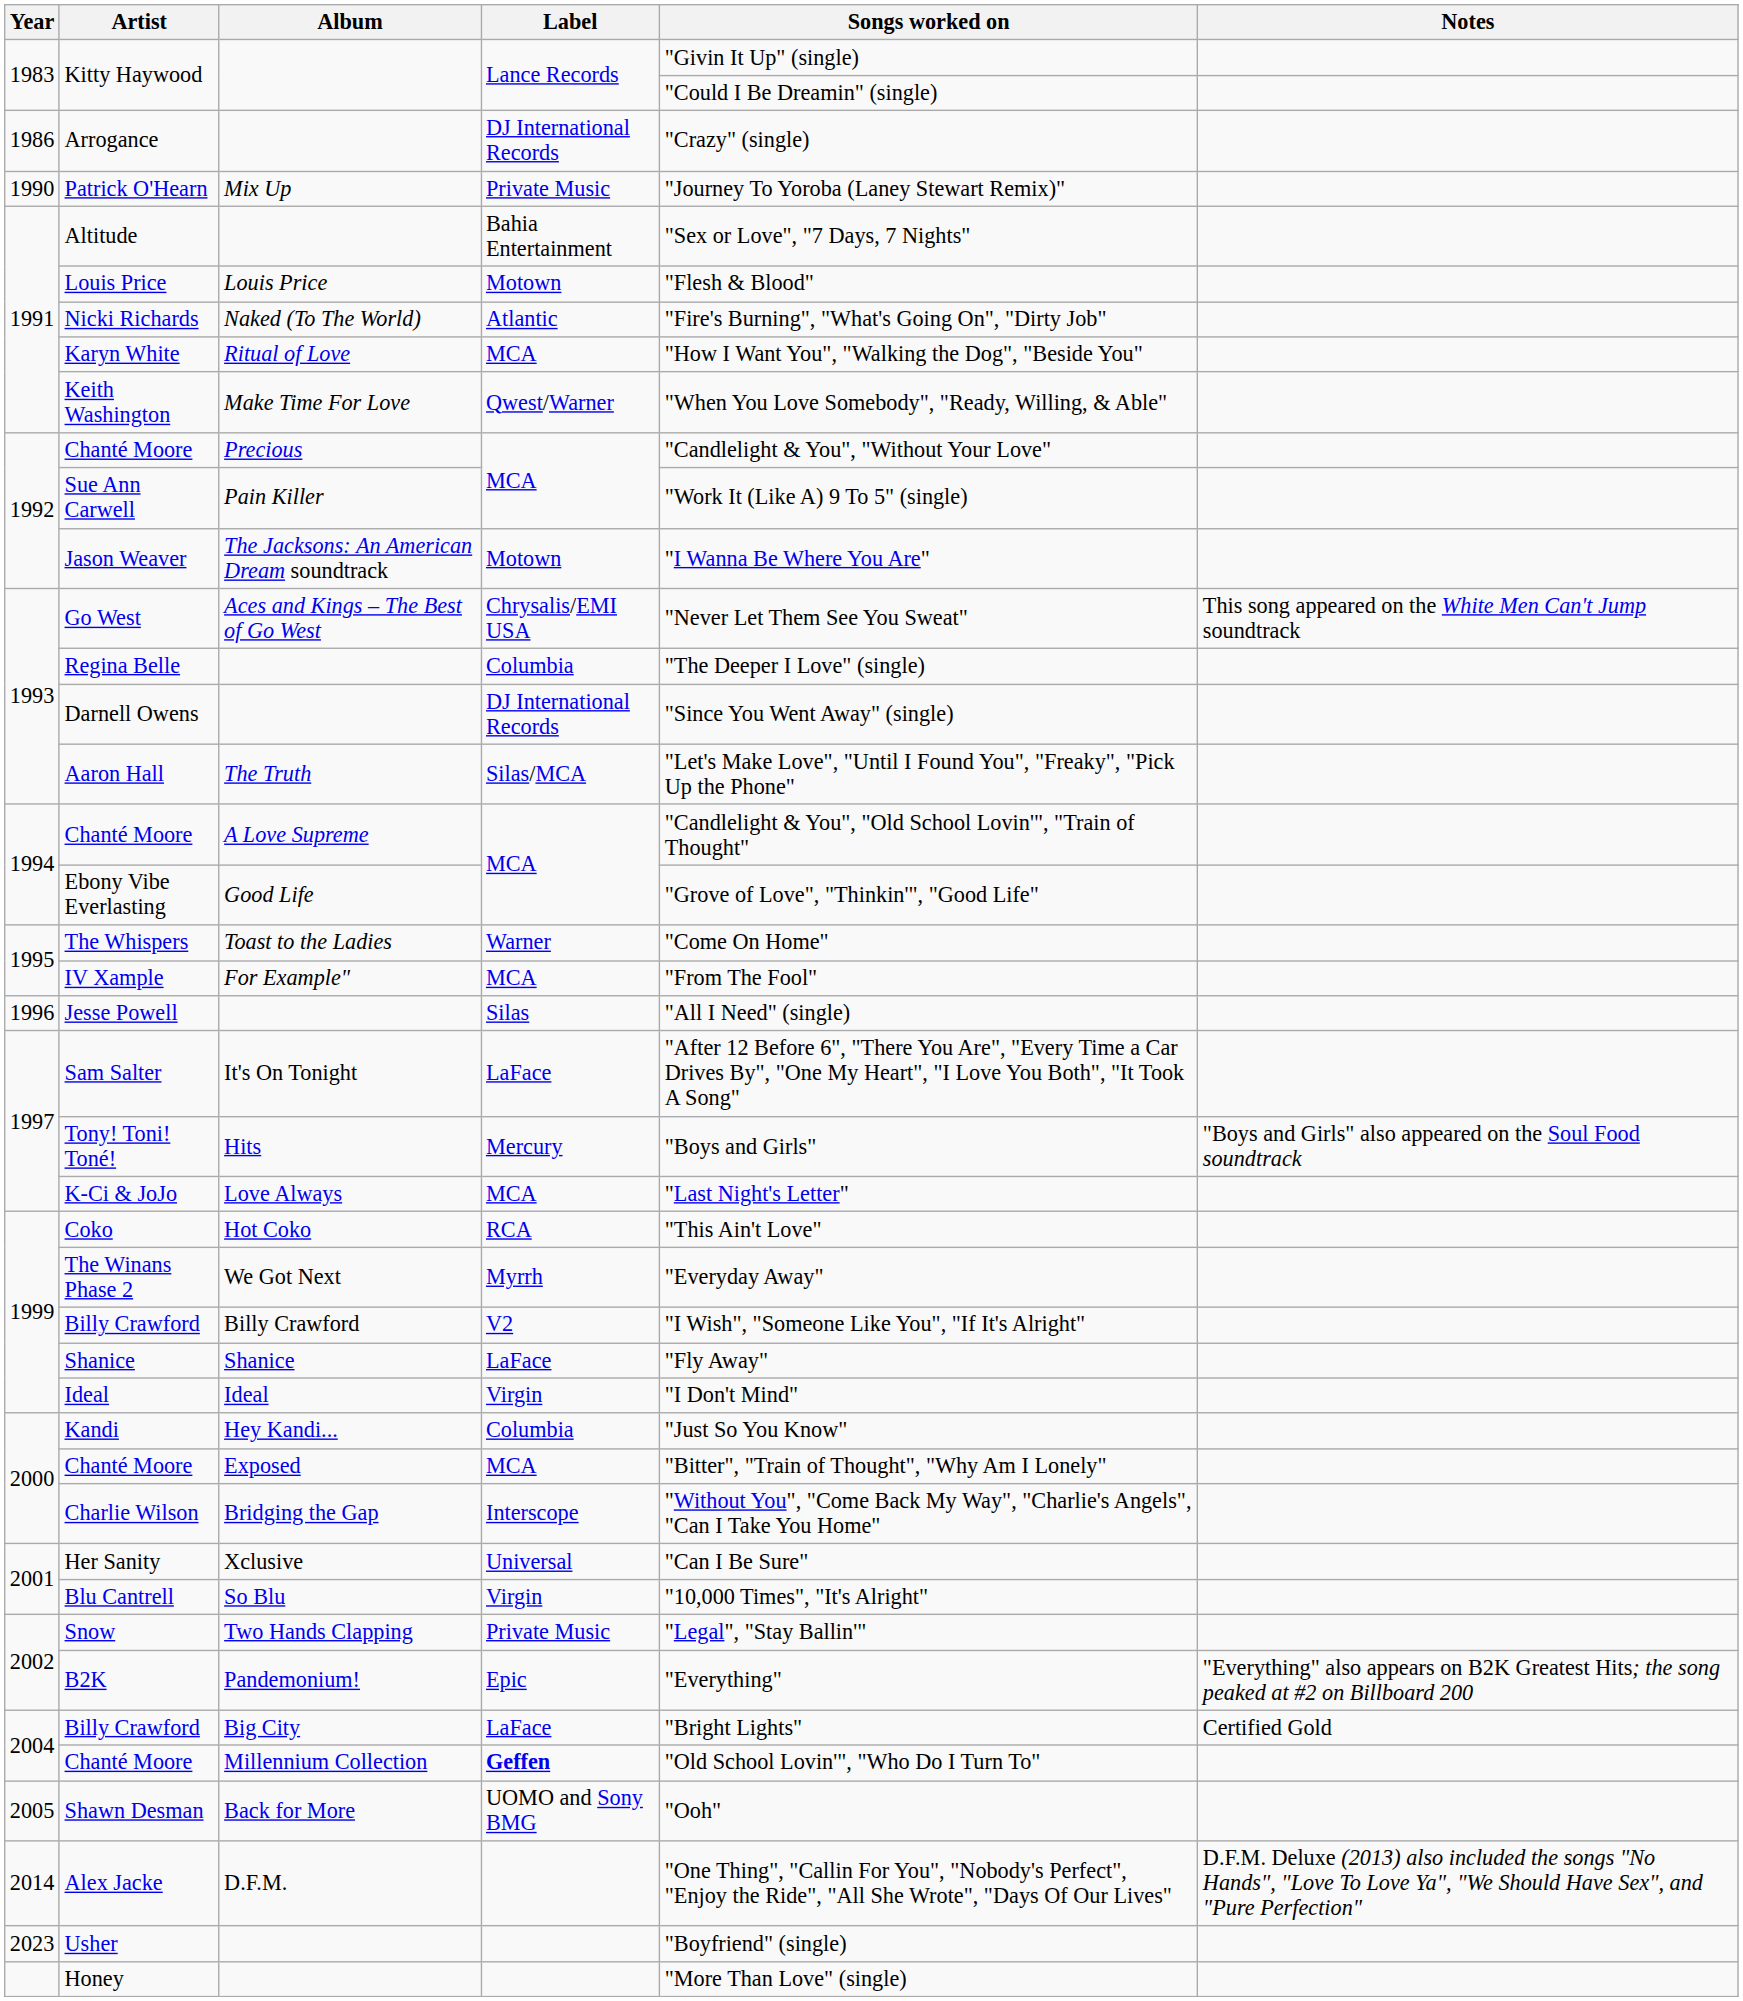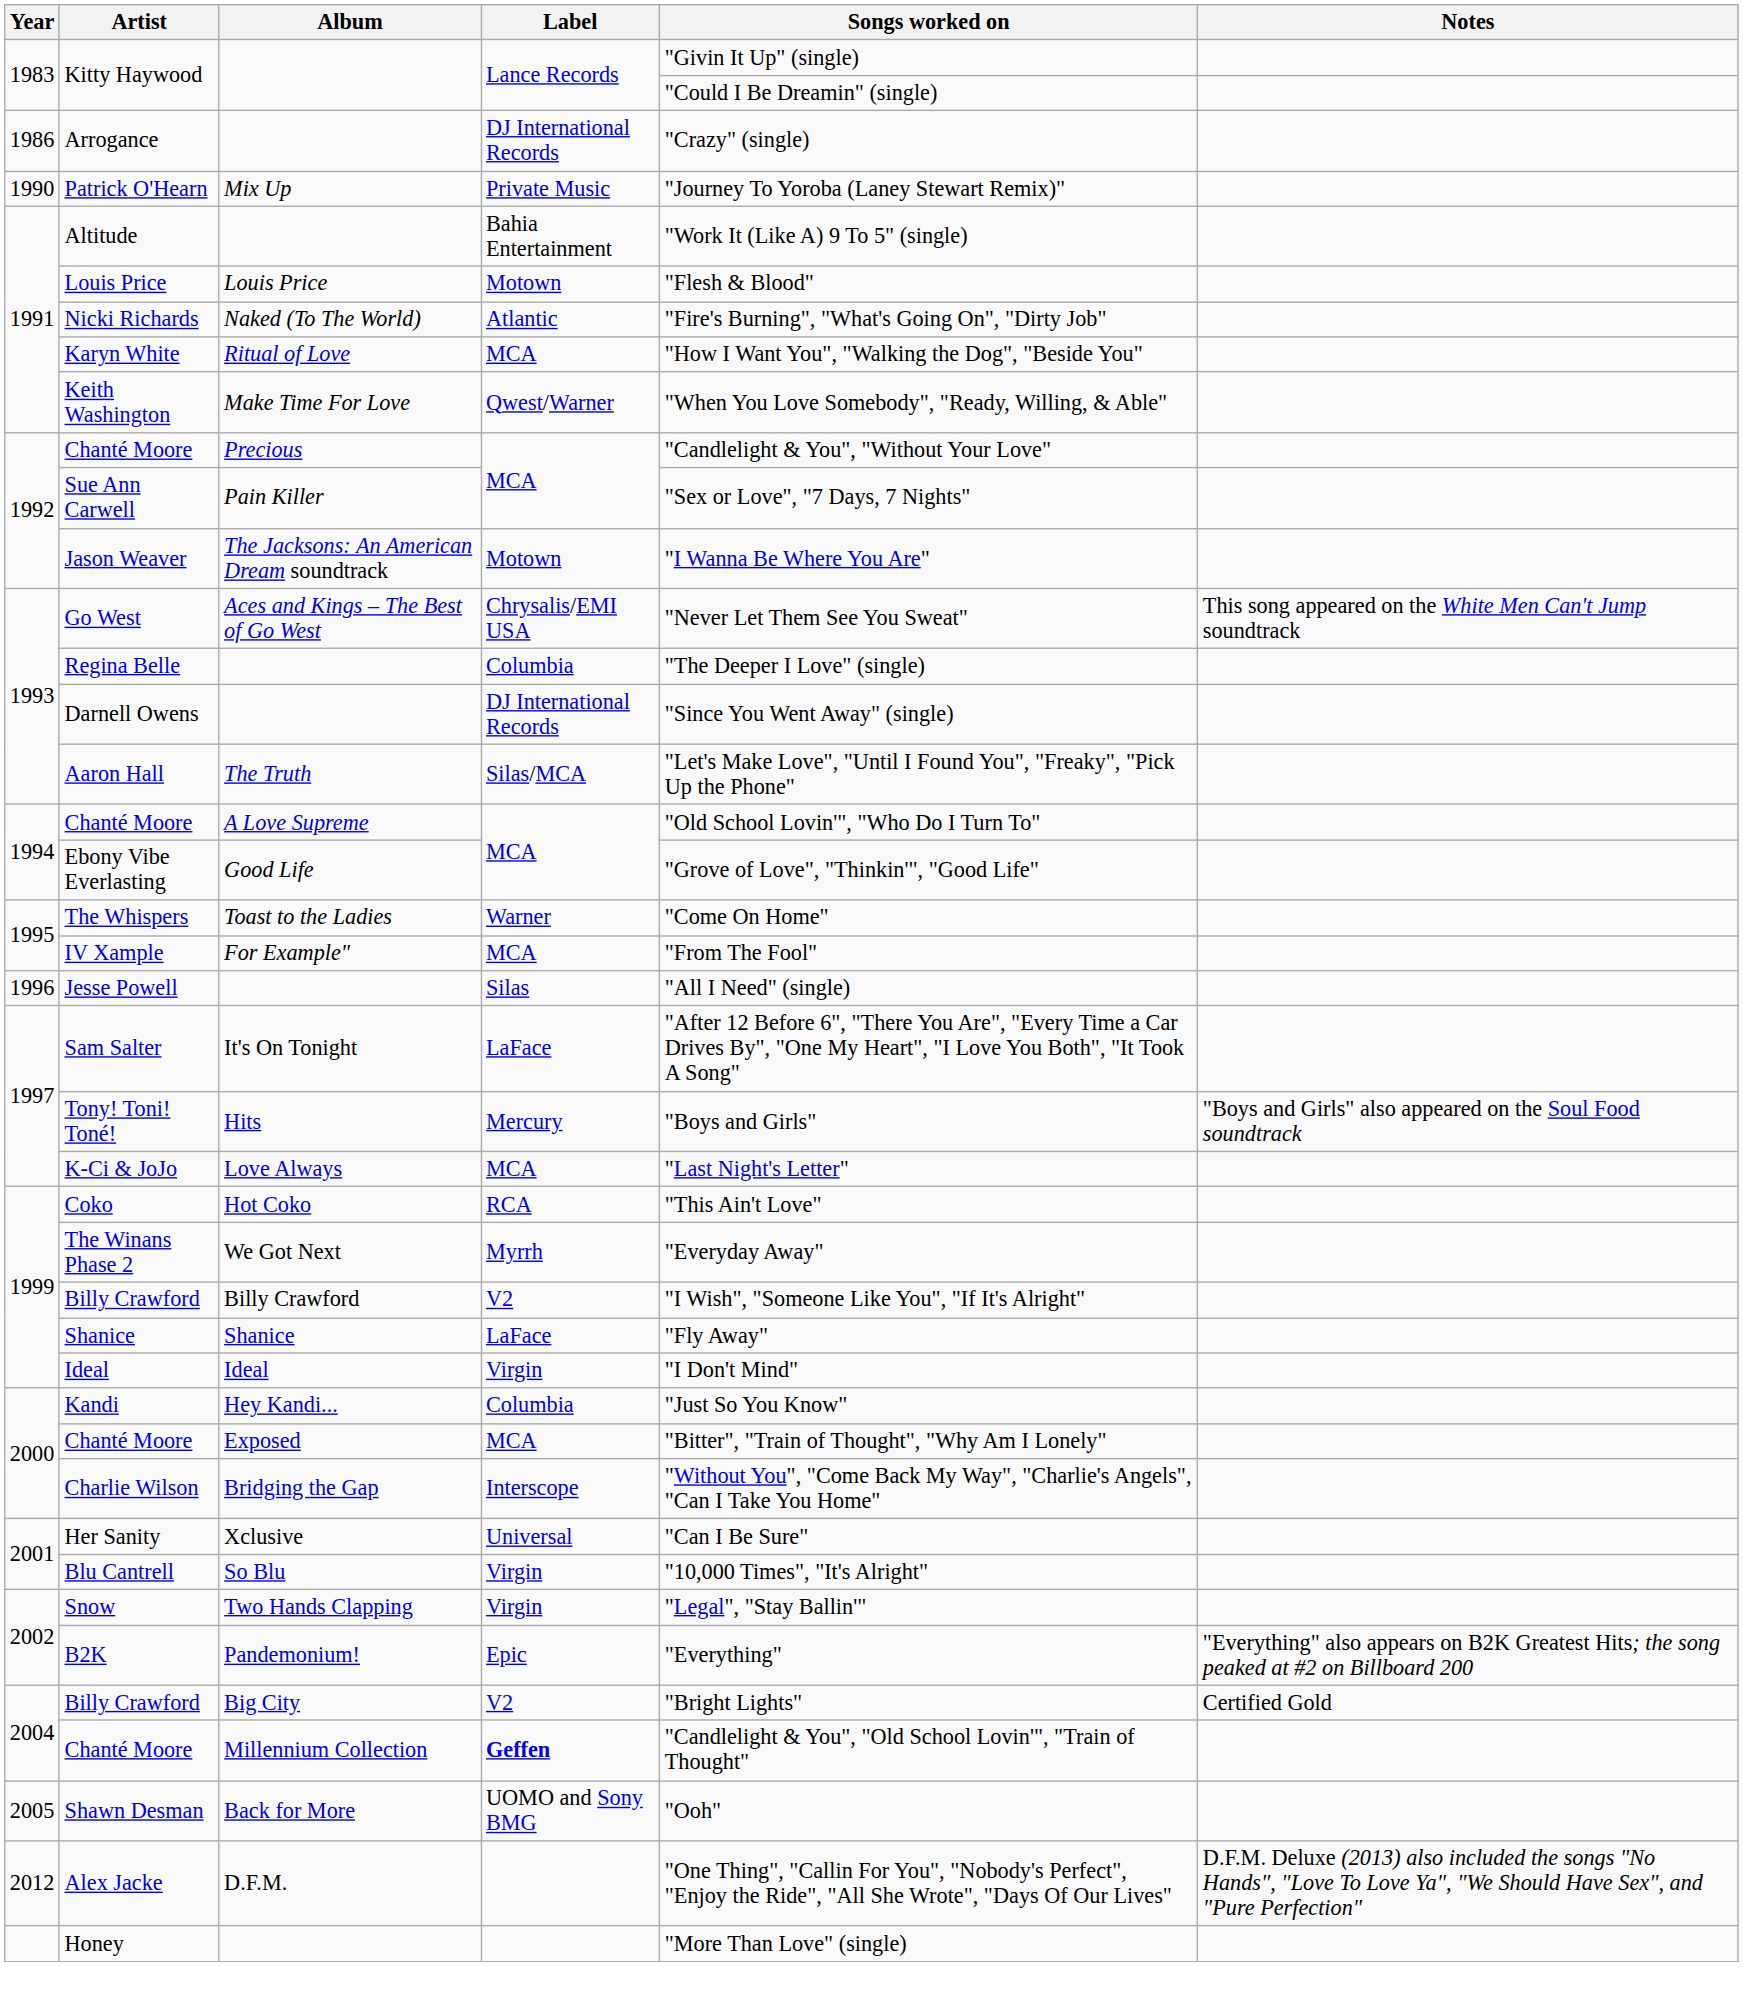 <table class="wikitable sortable">
 <tr>
 <th>Year</th>
 <th>Artist</th>
 <th>Album</th>
 <th>Label</th>
 <th>Songs worked on</th>
 <th>Notes</th>
 </tr>
 <tr>
 <td rowspan="2">1983</td>
 <td rowspan="2">Kitty Haywood</td>
 <td rowspan="2"></td>
 <td rowspan="2"><a href='#'>Lance Records</a></td>
 <td>"Givin It Up" (single)</td>
 <td></td>
 </tr>
 <tr>
 <td>"Could I Be Dreamin" (single)</td>
 <td></td>
 </tr>
 <tr>
 <td>1986</td>
 <td>Arrogance</td>
 <td></td>
 <td><a href='#'>DJ International Records</a></td>
 <td>"Crazy" (single)</td>
 <td></td>
 </tr>
 <tr>
 <td>1990</td>
 <td><a href='#'>Patrick O'Hearn</a></td>
 <td><em>Mix Up</em></td>
 <td><a href='#'>Private Music</a></td>
 <td>"Journey To Yoroba (Laney Stewart Remix)"</td>
 <td></td>
 </tr>
 <tr>
 <td rowspan="5">1991</td>
 <td>Altitude</td>
 <td></td>
 <td>Bahia Entertainment</td>
-<td>"Sex or Love", "7 Days, 7 Nights"</td>
+<td>"Work It (Like A) 9 To 5" (single)</td>
 <td></td>
 </tr>
 <tr>
 <td><a href='#'>Louis Price</a></td>
 <td><em>Louis Price</em></td>
 <td><a href='#'>Motown</a></td>
 <td>"Flesh & Blood"</td>
 <td></td>
 </tr>
 <tr>
 <td><a href='#'>Nicki Richards</a></td>
 <td><em>Naked (To The World)</em></td>
 <td><a href='#'>Atlantic</a></td>
 <td>"Fire's Burning", "What's Going On", "Dirty Job"</td>
 <td></td>
 </tr>
 <tr>
 <td><a href='#'>Karyn White</a></td>
 <td><em><a href='#'>Ritual of Love</a></em></td>
 <td><a href='#'>MCA</a></td>
 <td>"How I Want You", "Walking the Dog", "Beside You"</td>
 <td></td>
 </tr>
 <tr>
 <td><a href='#'>Keith Washington</a></td>
 <td><em>Make Time For Love</em></td>
 <td><a href='#'>Qwest</a>/<a href='#'>Warner</a></td>
 <td>"When You Love Somebody", "Ready, Willing, & Able"</td>
 <td></td>
 </tr>
 <tr>
 <td rowspan="3">1992</td>
 <td><a href='#'>Chanté Moore</a></td>
 <td><em><a href='#'>Precious</a></em></td>
 <td rowspan="2"><a href='#'>MCA</a></td>
 <td>"Candlelight & You", "Without Your Love"</td>
 <td></td>
 </tr>
 <tr>
 <td><a href='#'>Sue Ann Carwell</a></td>
 <td><em>Pain Killer</em></td>
-<td>"Work It (Like A) 9 To 5" (single)</td>
+<td>"Sex or Love", "7 Days, 7 Nights"</td>
 <td></td>
 </tr>
 <tr>
 <td><a href='#'>Jason Weaver</a></td>
 <td><em><a href='#'>The Jacksons: An American Dream</a></em> soundtrack</td>
 <td><a href='#'>Motown</a></td>
 <td>"<a href='#'>I Wanna Be Where You Are</a>"</td>
 <td></td>
 </tr>
 <tr>
 <td rowspan="4">1993</td>
 <td><a href='#'>Go West</a></td>
 <td><em><a href='#'>Aces and Kings – The Best of Go West</a></em></td>
 <td><a href='#'>Chrysalis</a>/<a href='#'>EMI USA</a></td>
 <td>"Never Let Them See You Sweat"</td>
 <td>This song appeared on the <em><a href='#'>White Men Can't Jump</a></em> soundtrack</td>
 </tr>
 <tr>
 <td><a href='#'>Regina Belle</a></td>
 <td></td>
 <td><a href='#'>Columbia</a></td>
 <td>"The Deeper I Love" (single)</td>
 <td></td>
 </tr>
 <tr>
 <td>Darnell Owens</td>
 <td></td>
 <td><a href='#'>DJ International Records</a></td>
 <td>"Since You Went Away" (single)</td>
 <td></td>
 </tr>
 <tr>
 <td><a href='#'>Aaron Hall</a></td>
 <td><em><a href='#'>The Truth</a></em></td>
 <td><a href='#'>Silas</a>/<a href='#'>MCA</a></td>
 <td>"Let's Make Love", "Until I Found You", "Freaky", "Pick Up the Phone"</td>
 <td></td>
 </tr>
 <tr>
 <td rowspan="2">1994</td>
 <td><a href='#'>Chanté Moore</a></td>
 <td><em><a href='#'>A Love Supreme</a></em></td>
 <td rowspan="2"><a href='#'>MCA</a></td>
-<td>"Candlelight & You", "Old School Lovin'", "Train of Thought"</td>
+<td>"Old School Lovin'", "Who Do I Turn To"</td>
 <td></td>
 </tr>
 <tr>
 <td>Ebony Vibe Everlasting</td>
 <td><em>Good Life</em></td>
 <td>"Grove of Love", "Thinkin'", "Good Life"</td>
 <td></td>
 </tr>
 <tr>
 <td rowspan="2">1995</td>
 <td><a href='#'>The Whispers</a></td>
 <td><em>Toast to the Ladies</em></td>
 <td><a href='#'>Warner</a></td>
 <td>"Come On Home"</td>
 <td></td>
 </tr>
 <tr>
 <td><a href='#'>IV Xample</a></td>
 <td><em>For Example"</td>
 <td><a href='#'>MCA</a></td>
 <td>"From The Fool"</td>
 <td></td>
 </tr>
 <tr>
 <td>1996</td>
 <td><a href='#'>Jesse Powell</a></td>
 <td></td>
 <td><a href='#'>Silas</a></td>
 <td>"All I Need" (single)</td>
 <td></td>
 </tr>
 <tr>
 <td rowspan="3">1997</td>
 <td><a href='#'>Sam Salter</a></td>
 <td></em>It's On Tonight<em></td>
 <td><a href='#'>LaFace</a></td>
 <td>"After 12 Before 6", "There You Are", "Every Time a Car Drives By", "One My Heart", "I Love You Both", "It Took A Song"</td>
 <td></td>
 </tr>
 <tr>
 <td><a href='#'>Tony! Toni! Toné!</a></td>
 <td></em><a href='#'>Hits</a><em></td>
 <td><a href='#'>Mercury</a></td>
 <td>"Boys and Girls"</td>
 <td>"Boys and Girls" also appeared on the </em><a href='#'>Soul Food</a><em> soundtrack</td>
 </tr>
 <tr>
 <td><a href='#'>K-Ci & JoJo</a></td>
 <td></em><a href='#'>Love Always</a><em></td>
 <td><a href='#'>MCA</a></td>
 <td>"<a href='#'>Last Night's Letter</a>"</td>
 <td></td>
 </tr>
 <tr>
 <td rowspan="5">1999</td>
 <td><a href='#'>Coko</a></td>
 <td></em><a href='#'>Hot Coko</a><em></td>
 <td><a href='#'>RCA</a></td>
 <td>"This Ain't Love"</td>
 <td></td>
 </tr>
 <tr>
 <td><a href='#'>The Winans Phase 2</a></td>
 <td></em>We Got Next<em></td>
 <td><a href='#'>Myrrh</a></td>
 <td>"Everyday Away"</td>
 <td></td>
 </tr>
 <tr>
 <td><a href='#'>Billy Crawford</a></td>
 <td></em>Billy Crawford<em></td>
 <td><a href='#'>V2</a></td>
 <td>"I Wish", "Someone Like You", "If It's Alright"</td>
 <td></td>
 </tr>
 <tr>
 <td><a href='#'>Shanice</a></td>
 <td></em><a href='#'>Shanice</a><em></td>
 <td><a href='#'>LaFace</a></td>
 <td>"Fly Away"</td>
 <td></td>
 </tr>
 <tr>
 <td><a href='#'>Ideal</a></td>
 <td></em><a href='#'>Ideal</a><em></td>
 <td><a href='#'>Virgin</a></td>
 <td>"I Don't Mind"</td>
 <td></td>
 </tr>
 <tr>
 <td rowspan="3">2000</td>
 <td><a href='#'>Kandi</a></td>
 <td></em><a href='#'>Hey Kandi...</a><em></td>
 <td><a href='#'>Columbia</a></td>
 <td>"Just So You Know"</td>
 <td></td>
 </tr>
 <tr>
 <td><a href='#'>Chanté Moore</a></td>
 <td></em><a href='#'>Exposed</a><em></td>
 <td><a href='#'>MCA</a></td>
 <td>"Bitter", "Train of Thought", "Why Am I Lonely"</td>
 <td></td>
 </tr>
 <tr>
 <td><a href='#'>Charlie Wilson</a></td>
 <td></em><a href='#'>Bridging the Gap</a><em></td>
 <td><a href='#'>Interscope</a></td>
 <td>"<a href='#'>Without You</a>", "Come Back My Way", "Charlie's Angels", "Can I Take You Home"</td>
 <td></td>
 </tr>
 <tr>
 <td rowspan="2">2001</td>
 <td>Her Sanity</td>
 <td></em>Xclusive<em></td>
 <td><a href='#'>Universal</a></td>
 <td>"Can I Be Sure"</td>
 <td></td>
 </tr>
 <tr>
 <td><a href='#'>Blu Cantrell</a></td>
 <td></em><a href='#'>So Blu</a><em></td>
 <td><a href='#'>Virgin</a></td>
 <td>"10,000 Times", "It's Alright"</td>
 <td></td>
 </tr>
 <tr>
 <td rowspan="2">2002</td>
 <td><a href='#'>Snow</a></td>
 <td></em><a href='#'>Two Hands Clapping</a><em></td>
-<td><a href='#'>Private Music</a></td>
+<td><a href='#'>Virgin</a></td>
 <td>"<a href='#'>Legal</a>", "Stay Ballin'"</td>
 <td></td>
 </tr>
 <tr>
 <td><a href='#'>B2K</a></td>
 <td></em><a href='#'>Pandemonium!</a><em></td>
 <td><a href='#'>Epic</a></td>
 <td>"Everything"</td>
 <td>"Everything" also appears on </em>B2K Greatest Hits<em>; the song peaked at #2 on Billboard 200</td>
 </tr>
 <tr>
 <td rowspan="2">2004</td>
 <td><a href='#'>Billy Crawford</a></td>
 <td></em><a href='#'>Big City</a><em></td>
-<td><a href='#'>LaFace</a></td>
+<td><a href='#'>V2</a></td>
 <td>"Bright Lights"</td>
 <td>Certified Gold</td>
 </tr>
 <tr>
 <td><a href='#'>Chanté Moore</a></td>
 <td></em><a href='#'>Millennium Collection</a><em></td>
 <td><strong><a href='#'>Geffen</a></strong></td>
-<td>"Old School Lovin'", "Who Do I Turn To"</td>
+<td>"Candlelight & You", "Old School Lovin'", "Train of Thought"</td>
 <td></td>
 </tr>
 <tr>
 <td>2005</td>
 <td><a href='#'>Shawn Desman</a></td>
 <td></em><a href='#'>Back for More</a><em></td>
 <td>UOMO and <a href='#'>Sony BMG</a></td>
 <td>"Ooh"</td>
 <td></td>
 </tr>
 <tr>
-<td>2014</td>
+<td>2012</td>
 <td><a href='#'>Alex Jacke</a></td>
 <td></em>D.F.M.<em></td>
 <td></td>
 <td>"One Thing", "Callin For You", "Nobody's Perfect", "Enjoy the Ride", "All She Wrote", "Days Of Our Lives"</td>
 <td></em>D.F.M. Deluxe<em> (2013) also included the songs "No Hands", "Love To Love Ya", "We Should Have Sex", and "Pure Perfection"</td>
-</tr>
-<tr>
-<td>2023</td>
-<td><a href='#'>Usher</a></td>
-<td></td>
-<td></td>
-<td>"Boyfriend" (single)</td>
-<td></td>
 </tr>
 <tr>
 <td></td>
 <td>Honey</td>
 <td></td>
 <td></td>
 <td>"More Than Love" (single)</td>
 <td></td>
 </tr>
 </table>
